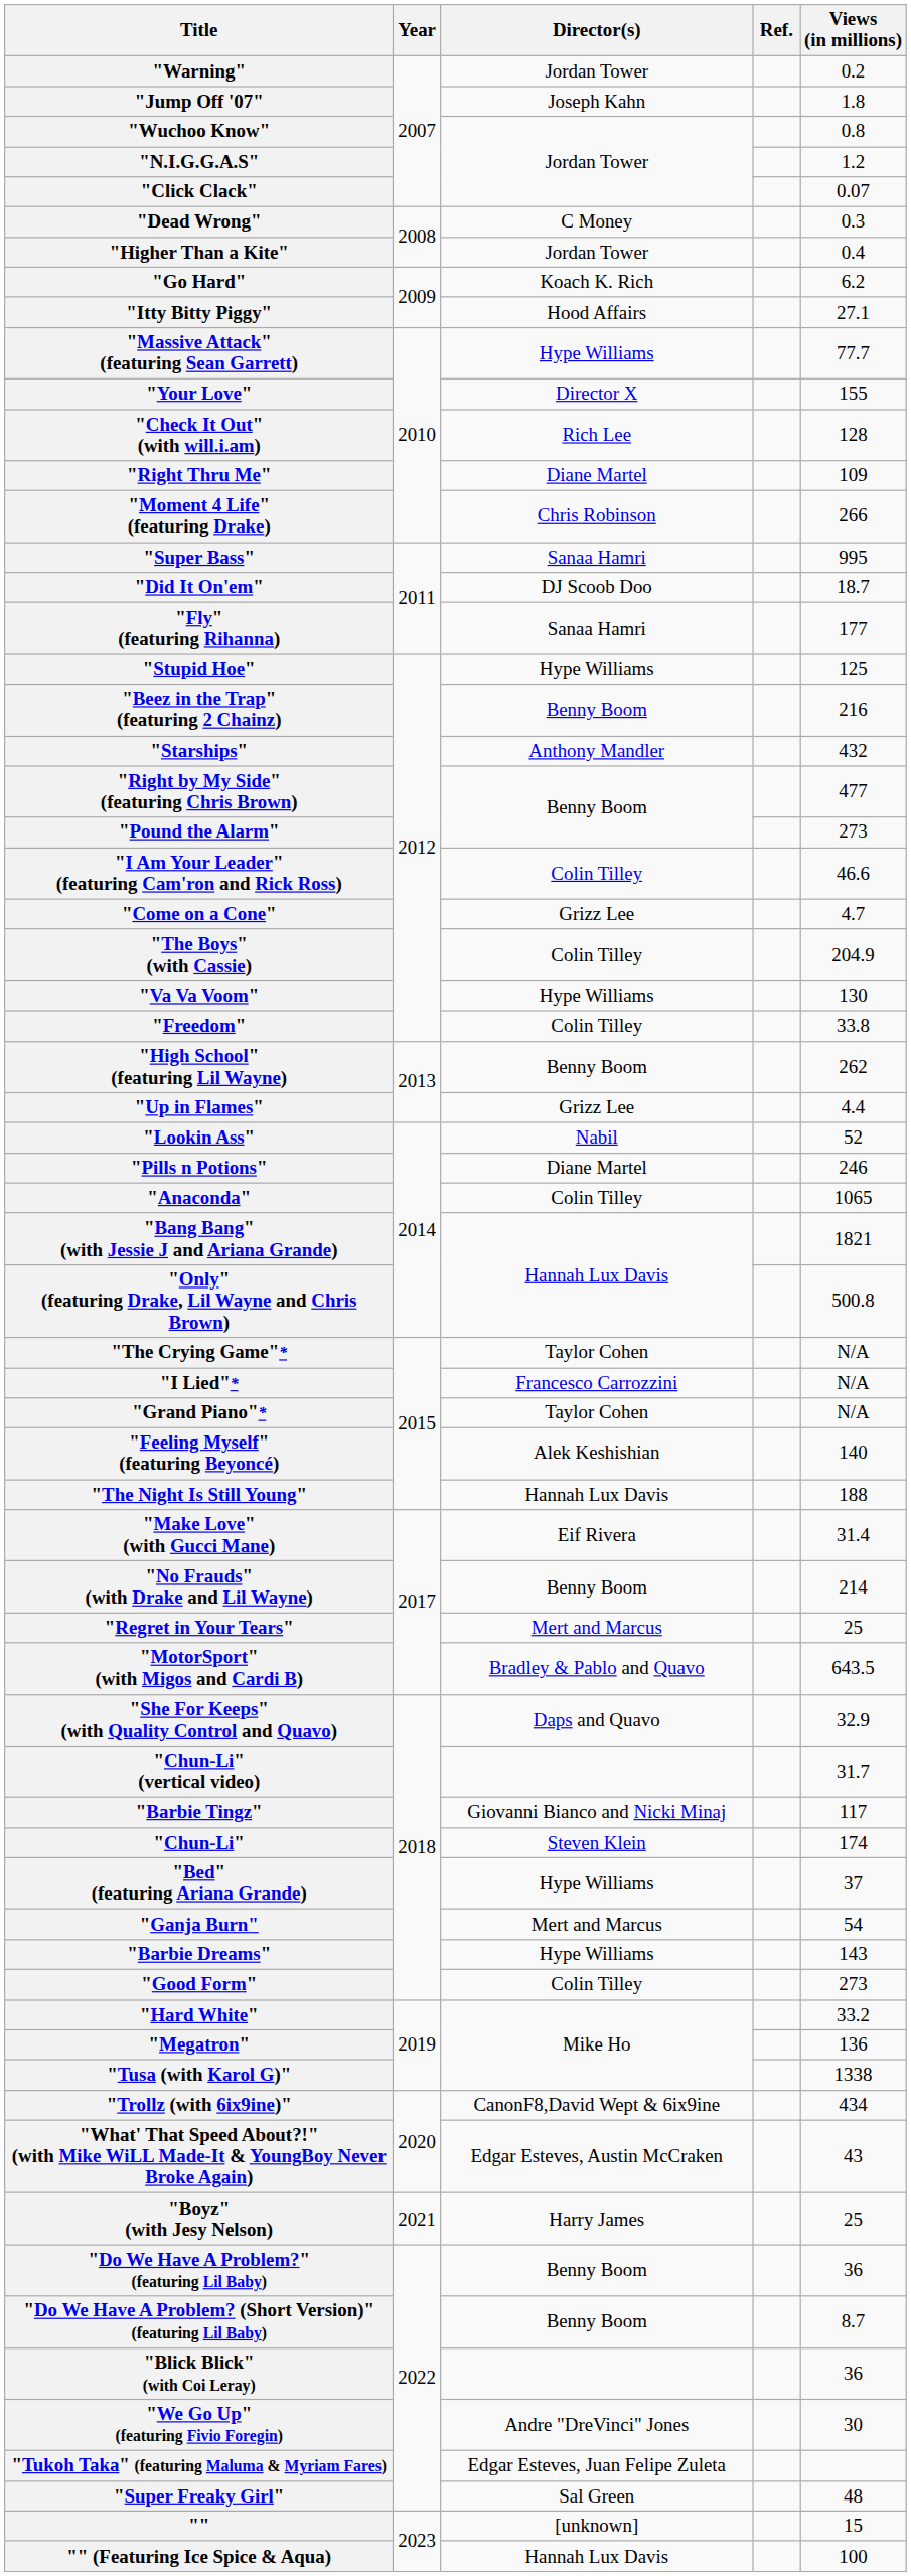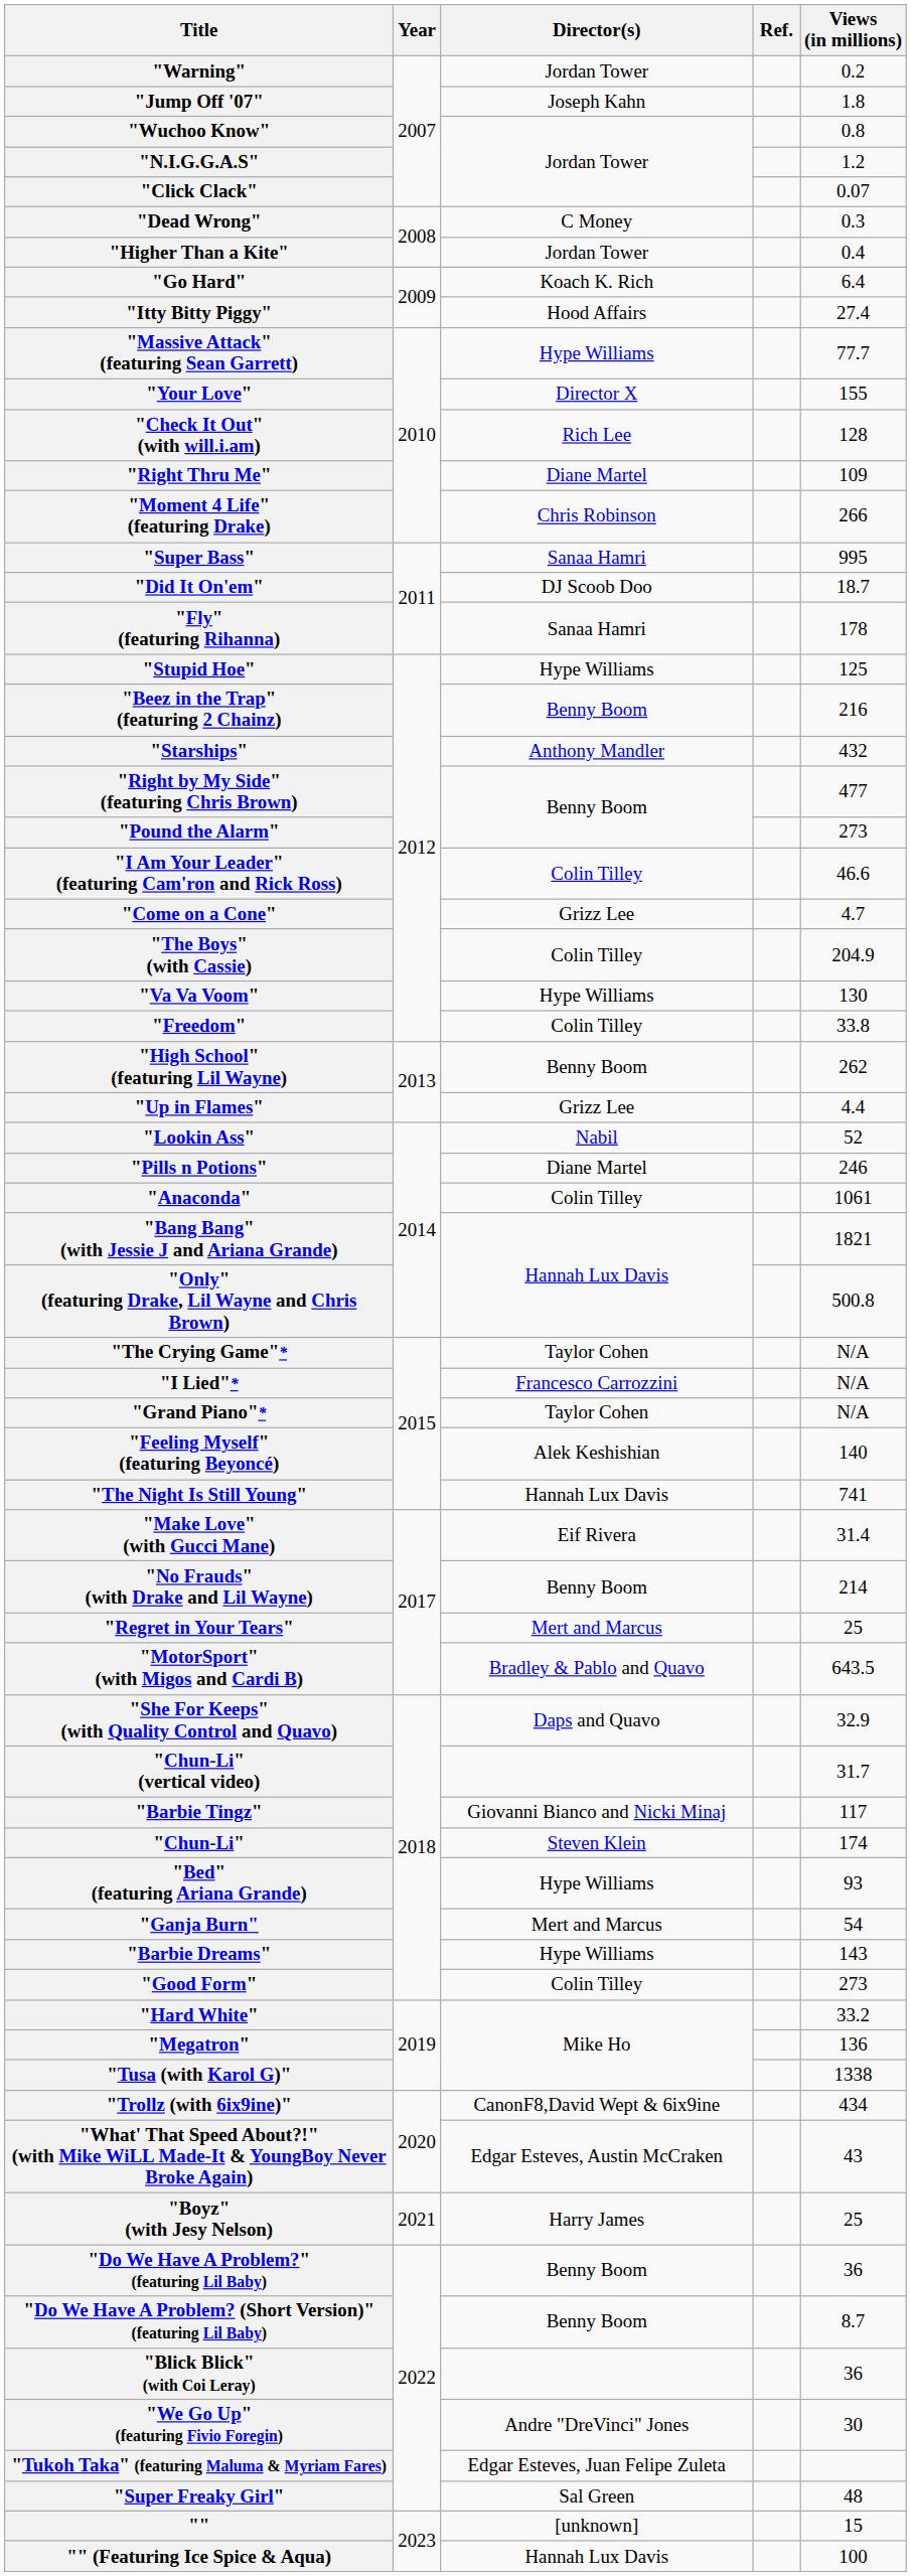 <table class="wikitable plainrowheaders sortable" style="text-align:center;">
 <tr>
 <th scope="col" style="width: 20em;">Title</th>
 <th scope="col">Year</th>
 <th scope="col" style="width: 16em;">Director(s)</th>
 <th scope="col" style="width: 2em;" class="unsortable">Ref.</th>
 <th>Views<br>(in millions)</th>
 </tr>
 <tr>
 <th scope="row">"Warning"</th>
 <td rowspan="5">2007</td>
 <td>Jordan Tower</td>
 <td></td>
 <td>0.2</td>
 </tr>
 <tr>
 <th scope="row">"Jump Off '07"</th>
 <td>Joseph Kahn</td>
 <td></td>
 <td>1.8</td>
 </tr>
 <tr>
 <th scope="row">"Wuchoo Know"</th>
 <td rowspan="3">Jordan Tower</td>
 <td></td>
 <td>0.8</td>
 </tr>
 <tr>
 <th scope="row">"N.I.G.G.A.S"</th>
 <td></td>
 <td>1.2</td>
 </tr>
 <tr>
 <th scope="row">"Click Clack"</th>
 <td></td>
 <td>0.07</td>
 </tr>
 <tr>
 <th scope="row">"Dead Wrong"</th>
 <td rowspan="2">2008</td>
 <td>C Money</td>
 <td></td>
 <td>0.3</td>
 </tr>
 <tr>
 <th scope="row">"Higher Than a Kite"</th>
 <td>Jordan Tower</td>
 <td></td>
 <td>0.4</td>
 </tr>
 <tr>
 <th scope="row">"Go Hard"</th>
 <td rowspan="2">2009</td>
 <td>Koach K. Rich</td>
 <td></td>
-<td>6.2</td>
+<td>6.4</td>
 </tr>
 <tr>
 <th scope="row">"Itty Bitty Piggy"</th>
 <td>Hood Affairs</td>
 <td></td>
-<td>27.1</td>
+<td>27.4</td>
 </tr>
 <tr>
 <th scope="row">"<a href='#'>Massive Attack</a>"<br><span>(featuring <a href='#'>Sean Garrett</a>)</span></th>
 <td rowspan="5">2010</td>
 <td><a href='#'>Hype Williams</a></td>
 <td><br><em></em></td>
 <td>77.7</td>
 </tr>
 <tr>
 <th scope="row">"<a href='#'>Your Love</a>"</th>
 <td><a href='#'>Director X</a></td>
 <td><br></td>
 <td>155</td>
 </tr>
 <tr>
 <th scope="row">"<a href='#'>Check It Out</a>"<br><span>(with <a href='#'>will.i.am</a>)</span></th>
 <td><a href='#'>Rich Lee</a></td>
 <td><br></td>
 <td>128</td>
 </tr>
 <tr>
 <th scope="row">"<a href='#'>Right Thru Me</a>"</th>
 <td><a href='#'>Diane Martel</a></td>
 <td><br></td>
 <td>109</td>
 </tr>
 <tr>
 <th scope="row">"<a href='#'>Moment 4 Life</a>"<br><span>(featuring <a href='#'>Drake</a>)</span></th>
 <td><a href='#'>Chris Robinson</a></td>
 <td><br></td>
 <td>266</td>
 </tr>
 <tr>
 <th scope="row">"<a href='#'>Super Bass</a>"</th>
 <td rowspan="3">2011</td>
 <td><a href='#'>Sanaa Hamri</a></td>
 <td><br></td>
 <td>995</td>
 </tr>
 <tr>
 <th scope="row">"<a href='#'>Did It On'em</a>"</th>
 <td>DJ Scoob Doo</td>
 <td><br></td>
 <td>18.7</td>
 </tr>
 <tr>
 <th scope="row">"<a href='#'>Fly</a>"<br><span>(featuring <a href='#'>Rihanna</a>)</span></th>
 <td>Sanaa Hamri</td>
 <td><br></td>
-<td>177</td>
+<td>178</td>
 </tr>
 <tr>
 <th scope="row">"<a href='#'>Stupid Hoe</a>"</th>
 <td rowspan="10">2012</td>
 <td>Hype Williams</td>
 <td><br></td>
 <td>125</td>
 </tr>
 <tr>
 <th scope="row">"<a href='#'>Beez in the Trap</a>"<br><span>(featuring <a href='#'>2 Chainz</a>)</span></th>
 <td><a href='#'>Benny Boom</a></td>
 <td><br></td>
 <td>216</td>
 </tr>
 <tr>
 <th scope="row">"<a href='#'>Starships</a>"</th>
 <td><a href='#'>Anthony Mandler</a></td>
 <td><br></td>
 <td>432</td>
 </tr>
 <tr>
 <th scope="row">"<a href='#'>Right by My Side</a>"<br><span>(featuring <a href='#'>Chris Brown</a>)</span></th>
 <td rowspan="2">Benny Boom</td>
 <td><br></td>
 <td>477</td>
 </tr>
 <tr>
 <th scope="row">"<a href='#'>Pound the Alarm</a>"</th>
 <td><br></td>
 <td>273</td>
 </tr>
 <tr>
 <th scope="row">"<a href='#'>I Am Your Leader</a>"<br><span>(featuring <a href='#'>Cam'ron</a> and <a href='#'>Rick Ross</a>)</span></th>
 <td><a href='#'>Colin Tilley</a></td>
 <td><br></td>
 <td>46.6</td>
 </tr>
 <tr>
 <th scope="row">"<a href='#'>Come on a Cone</a>"</th>
 <td>Grizz Lee</td>
 <td><br></td>
 <td>4.7</td>
 </tr>
 <tr>
 <th scope="row">"<a href='#'>The Boys</a>"<br><span>(with <a href='#'>Cassie</a>)</span></th>
 <td>Colin Tilley</td>
 <td><br></td>
 <td>204.9</td>
 </tr>
 <tr>
 <th scope="row">"<a href='#'>Va Va Voom</a>"</th>
 <td>Hype Williams</td>
 <td><br></td>
 <td>130</td>
 </tr>
 <tr>
 <th scope="row">"<a href='#'>Freedom</a>"</th>
 <td>Colin Tilley</td>
 <td><br></td>
 <td>33.8</td>
 </tr>
 <tr>
 <th scope="row">"<a href='#'>High School</a>"<br><span>(featuring <a href='#'>Lil Wayne</a>)</span></th>
 <td rowspan="2">2013</td>
 <td>Benny Boom</td>
 <td><br></td>
 <td>262</td>
 </tr>
 <tr>
 <th scope="row">"<a href='#'>Up in Flames</a>"</th>
 <td>Grizz Lee</td>
 <td><br></td>
 <td>4.4</td>
 </tr>
 <tr>
 <th scope="row">"<a href='#'>Lookin Ass</a>"</th>
 <td rowspan="5">2014</td>
 <td><a href='#'>Nabil</a></td>
 <td><br></td>
 <td>52</td>
 </tr>
 <tr>
 <th scope="row">"<a href='#'>Pills n Potions</a>"</th>
 <td>Diane Martel</td>
 <td><br></td>
 <td>246</td>
 </tr>
 <tr>
 <th scope="row">"<a href='#'>Anaconda</a>"</th>
 <td>Colin Tilley</td>
 <td><br></td>
-<td>1065</td>
+<td>1061</td>
 </tr>
 <tr>
 <th scope="row">"<a href='#'>Bang Bang</a>"<br><span>(with <a href='#'>Jessie J</a> and <a href='#'>Ariana Grande</a>)</span></th>
 <td rowspan=2><a href='#'>Hannah Lux Davis</a></td>
 <td><br></td>
 <td>1821</td>
 </tr>
 <tr>
 <th scope="row">"<a href='#'>Only</a>"<br> <span>(featuring <a href='#'>Drake</a>, <a href='#'>Lil Wayne</a> and <a href='#'>Chris Brown</a>)</span></th>
 <td><br></td>
 <td>500.8</td>
 </tr>
 <tr>
 <th scope="row">"The Crying Game"<small><em><a href='#'>*</a></em></small></th>
 <td rowspan="5">2015</td>
 <td>Taylor Cohen</td>
 <td><br></td>
 <td>N/A</td>
 </tr>
 <tr>
 <th scope="row">"I Lied"<small><em><a href='#'>*</a></em></small></th>
 <td><a href='#'>Francesco Carrozzini</a></td>
 <td><br></td>
 <td>N/A</td>
 </tr>
 <tr>
 <th scope="row">"Grand Piano"<small><em><a href='#'>*</a></em></small></th>
 <td>Taylor Cohen</td>
 <td><br></td>
 <td>N/A</td>
 </tr>
 <tr>
 <th scope="row">"<a href='#'>Feeling Myself</a>"<br><span>(featuring <a href='#'>Beyoncé</a>)</span></th>
 <td>Alek Keshishian</td>
 <td></td>
 <td>140</td>
 </tr>
 <tr>
 <th scope="row">"<a href='#'>The Night Is Still Young</a>"</th>
 <td>Hannah Lux Davis</td>
 <td></td>
-<td>188</td>
+<td>741</td>
 </tr>
 <tr>
 <th scope="row">"<a href='#'>Make Love</a>"<br><span>(with <a href='#'>Gucci Mane</a>)</span></th>
 <td rowspan=4>2017</td>
 <td>Eif Rivera</td>
 <td></td>
 <td>31.4</td>
 </tr>
 <tr>
 <th scope="row">"<a href='#'>No Frauds</a>"<br><span>(with <a href='#'>Drake</a> and <a href='#'>Lil Wayne</a>)</span></th>
 <td>Benny Boom</td>
 <td></td>
 <td>214</td>
 </tr>
 <tr>
 <th scope="row">"<a href='#'>Regret in Your Tears</a>"</th>
 <td><a href='#'>Mert and Marcus</a></td>
 <td></td>
 <td>25</td>
 </tr>
 <tr>
 <th scope="row">"<a href='#'>MotorSport</a>"<br><span>(with <a href='#'>Migos</a> and <a href='#'>Cardi B</a>)</span></th>
 <td><a href='#'>Bradley & Pablo</a> and <a href='#'>Quavo</a></td>
 <td></td>
 <td>643.5</td>
 </tr>
 <tr>
 <th scope="row">"<a href='#'>She For Keeps</a>" <br><span>(with <a href='#'>Quality Control</a> and <a href='#'>Quavo</a>) </span></th>
 <td rowspan=8>2018</td>
 <td><a href='#'>Daps</a> and Quavo</td>
 <td></td>
 <td>32.9</td>
 </tr>
 <tr>
 <th scope="row">"<a href='#'>Chun-Li</a>" <br><span>(vertical video) </span></th>
 <td></td>
 <td></td>
 <td>31.7</td>
 </tr>
 <tr>
 <th scope="row">"<a href='#'>Barbie Tingz</a>"</th>
 <td>Giovanni Bianco and <a href='#'>Nicki Minaj</a></td>
 <td></td>
 <td>117</td>
 </tr>
 <tr>
 <th scope="row">"<a href='#'>Chun-Li</a>"</th>
 <td><a href='#'>Steven Klein</a></td>
 <td></td>
 <td>174</td>
 </tr>
 <tr>
 <th scope="row">"<a href='#'>Bed</a>" <br><span>(featuring <a href='#'>Ariana Grande</a>)</span></th>
 <td>Hype Williams</td>
 <td></td>
-<td>37</td>
+<td>93</td>
 </tr>
 <tr>
 <th scope="row">"<a href='#'>Ganja Burn"</a></th>
 <td>Mert and Marcus</td>
 <td></td>
 <td>54</td>
 </tr>
 <tr>
 <th scope="row">"<a href='#'>Barbie Dreams</a>"</th>
 <td>Hype Williams</td>
 <td></td>
 <td>143</td>
 </tr>
 <tr>
 <th scope="row">"<a href='#'>Good Form</a>"</th>
 <td>Colin Tilley</td>
 <td></td>
 <td>273</td>
 </tr>
 <tr>
 <th scope="row">"<a href='#'>Hard White</a>"</th>
 <td rowspan="3">2019</td>
 <td rowspan="3">Mike Ho</td>
 <td></td>
 <td>33.2</td>
 </tr>
 <tr>
 <th scope="row">"<a href='#'>Megatron</a>"</th>
 <td></td>
 <td>136</td>
 </tr>
 <tr>
 <th scope="row">"<a href='#'>Tusa</a> (with <a href='#'>Karol G</a>)"</th>
 <td></td>
 <td>1338</td>
 </tr>
 <tr>
 <th scope="row">"<a href='#'>Trollz</a> (with  <a href='#'>6ix9ine</a>)"</th>
 <td rowspan="2">2020</td>
 <td>CanonF8,David Wept & 6ix9ine</td>
 <td></td>
 <td>434</td>
 </tr>
 <tr>
 <th scope="row">"What' That Speed About?!"<br><span>(with <a href='#'>Mike WiLL Made-It</a> & <a href='#'>YoungBoy Never Broke Again</a>) </span></th>
 <td>Edgar Esteves, Austin McCraken</td>
 <td></td>
 <td>43</td>
 </tr>
 <tr>
 <th scope="row">"Boyz" <br><span>(with Jesy Nelson)</span></th>
 <td>2021</td>
 <td>Harry James</td>
 <td></td>
 <td>25</td>
 </tr>
 <tr>
 <th scope="row">"<a href='#'>Do We Have A Problem?</a>"<br><small>(featuring <a href='#'>Lil Baby</a>)</small></th>
 <td rowspan="6">2022</td>
 <td>Benny Boom</td>
 <td></td>
 <td>36</td>
 </tr>
 <tr>
 <th scope="row">"<a href='#'>Do We Have A Problem?</a> (Short Version)"<br><small>(featuring <a href='#'>Lil Baby</a>)</small></th>
 <td>Benny Boom</td>
 <td></td>
 <td>8.7</td>
 </tr>
 <tr>
 <th scope="row">"Blick Blick"<br><small>(with Coi Leray)</small></th>
 <td></td>
 <td></td>
 <td>36</td>
 </tr>
 <tr>
 <th scope="row">"<a href='#'>We Go Up</a>"<br><small>(featuring <a href='#'>Fivio Foregin</a>)</small></th>
 <td>Andre "DreVinci" Jones</td>
 <td></td>
 <td>30</td>
 </tr>
 <tr>
 <th scope="row">"<a href='#'>Tukoh Taka</a>" <small>(featuring <a href='#'>Maluma</a> & <a href='#'>Myriam Fares</a>)</small></th>
 <td>Edgar Esteves, Juan Felipe Zuleta</td>
 <td></td>
 <td></td>
 </tr>
 <tr>
 <th scope="row">"<a href='#'>Super Freaky Girl</a>"</th>
 <td>Sal Green</td>
 <td></td>
 <td>48</td>
 </tr>
 <tr>
 <th scope="row">""</th>
 <td rowspan="2">2023</td>
 <td>[unknown]</td>
 <td></td>
 <td>15</td>
 </tr>
 <tr>
 <th scope="row">"" (Featuring Ice Spice & Aqua)</th>
 <td>Hannah Lux Davis</td>
 <td></td>
 <td>100</td>
 </tr>
 </table>
